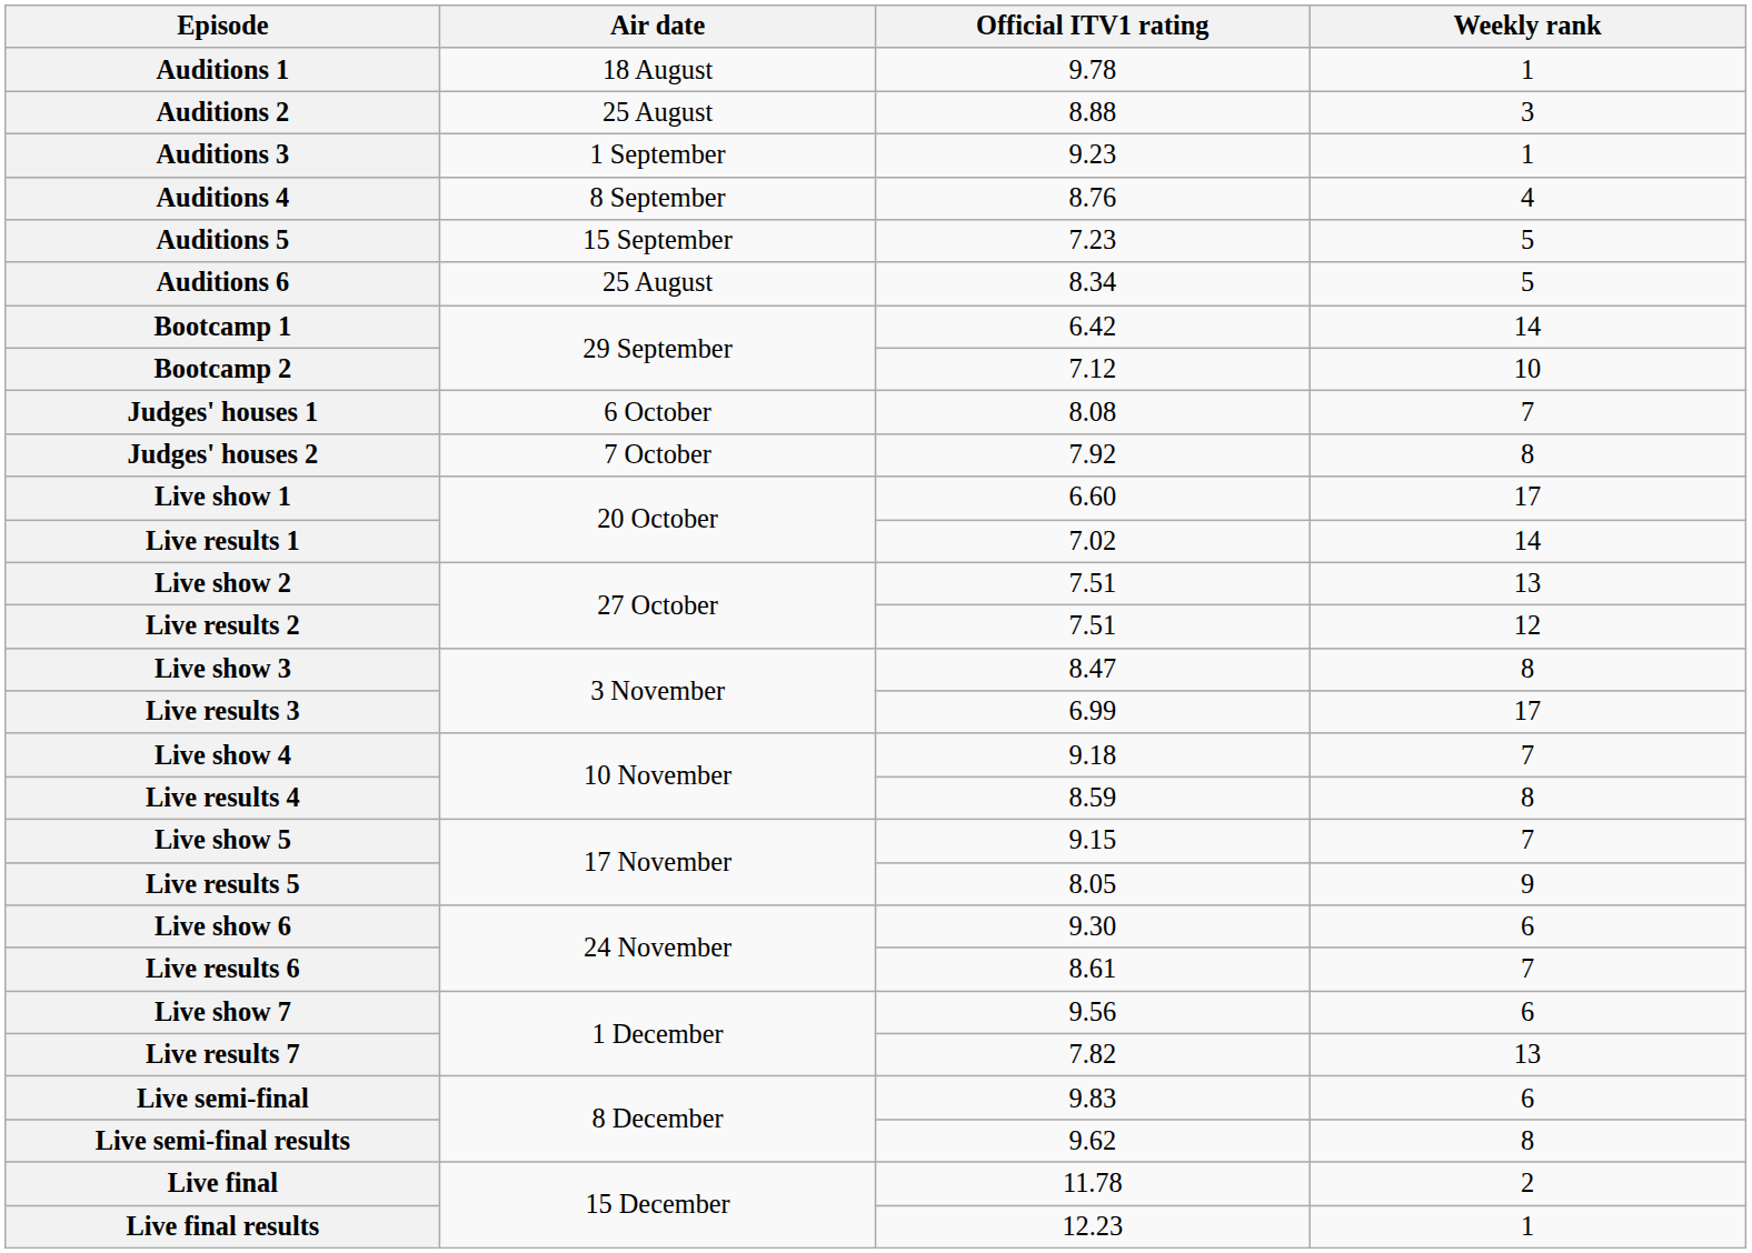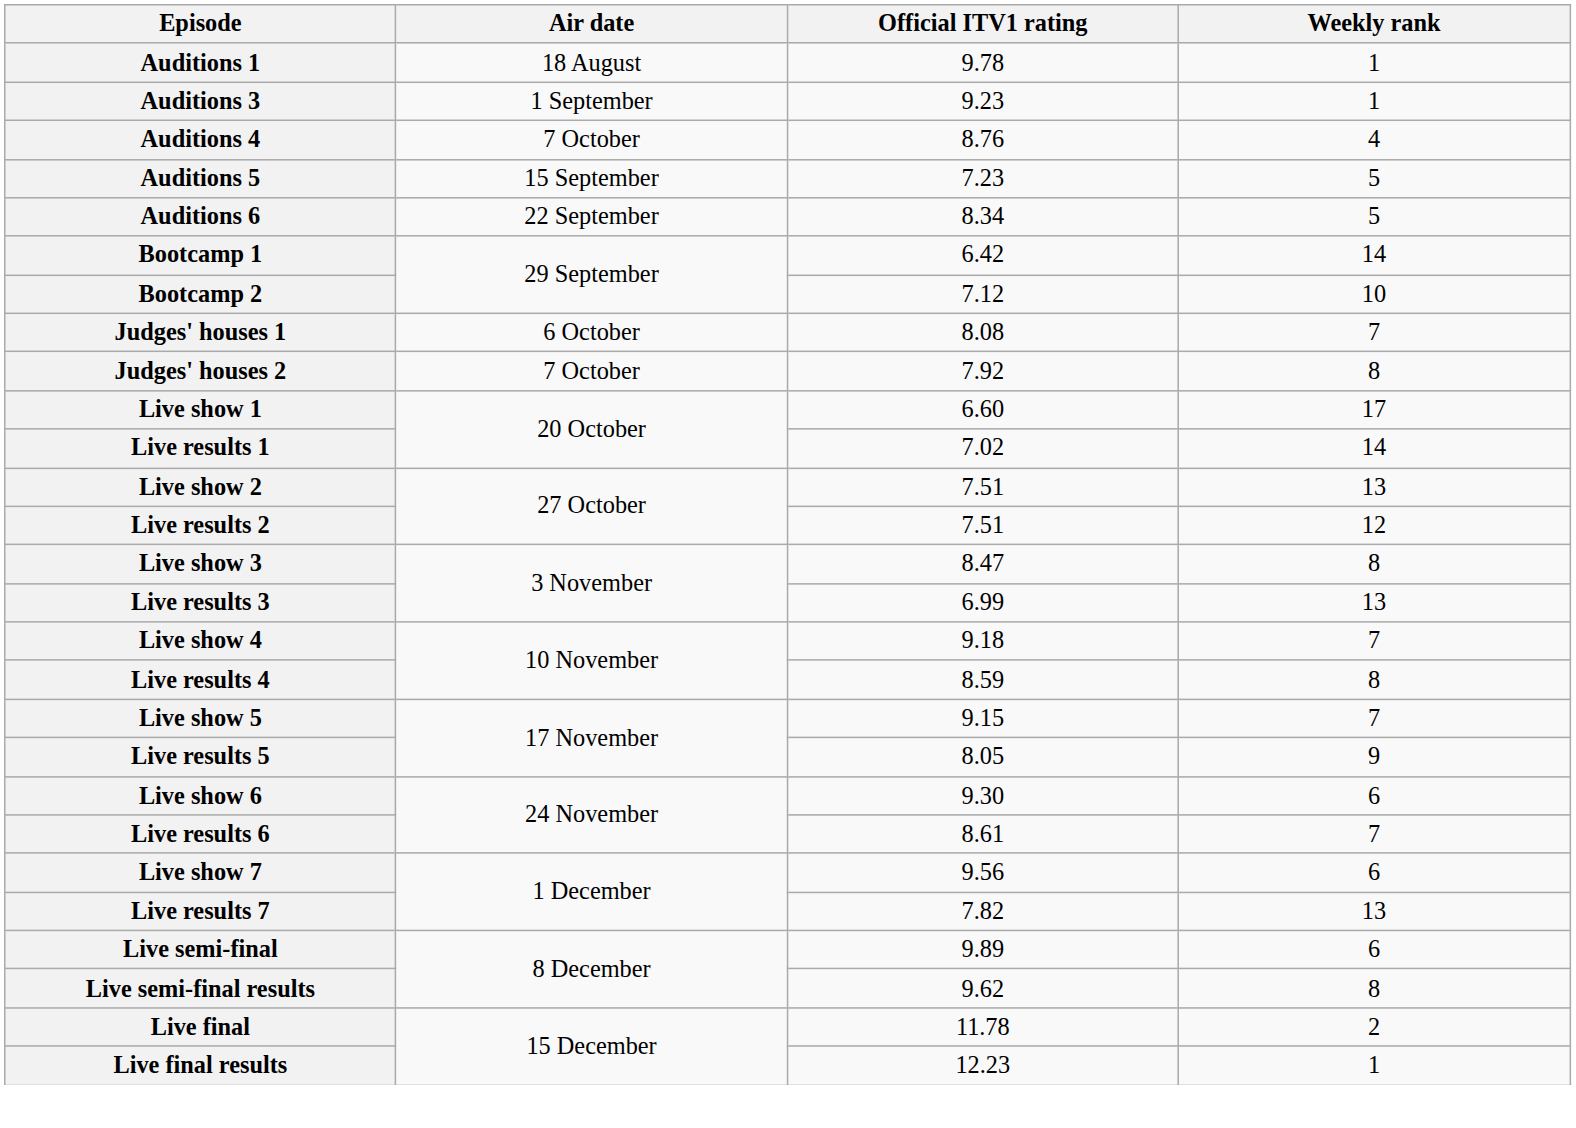 <table class="wikitable sortable" style="text-align:center">
 <tr>
 <th scope="col" style="width:250px;">Episode</th>
 <th scope="col" style="width:250px;">Air date</th>
 <th scope="col" style="width:250px;">Official ITV1 rating</th>
 <th scope="col" style="width:250px;">Weekly rank</th>
 </tr>
 <tr>
 <th scope="row">Auditions 1</th>
 <td>18 August</td>
 <td>9.78</td>
 <td>1</td>
 </tr>
 <tr>
-<th scope="row">Auditions 2</th>
-<td>25 August</td>
-<td>8.88</td>
-<td>3</td>
-</tr>
-<tr>
 <th scope="row">Auditions 3</th>
 <td>1 September</td>
 <td>9.23</td>
 <td>1</td>
 </tr>
 <tr>
 <th scope="row">Auditions 4</th>
-<td>8 September</td>
+<td>7 October</td>
 <td>8.76</td>
 <td>4</td>
 </tr>
 <tr>
 <th scope="row">Auditions 5</th>
 <td>15 September</td>
 <td>7.23</td>
 <td>5</td>
 </tr>
 <tr>
 <th scope="row">Auditions 6</th>
-<td>25 August</td>
+<td>22 September</td>
 <td>8.34</td>
 <td>5</td>
 </tr>
 <tr>
 <th scope="row">Bootcamp 1</th>
 <td rowspan="2">29 September</td>
 <td>6.42</td>
 <td>14</td>
 </tr>
 <tr>
 <th scope="row">Bootcamp 2</th>
 <td>7.12</td>
 <td>10</td>
 </tr>
 <tr>
 <th scope="row">Judges' houses 1</th>
 <td>6 October</td>
 <td>8.08</td>
 <td>7</td>
 </tr>
 <tr>
 <th scope="row">Judges' houses 2</th>
 <td>7 October</td>
 <td>7.92</td>
 <td>8</td>
 </tr>
 <tr>
 <th scope="row">Live show 1</th>
 <td rowspan="2">20 October</td>
 <td>6.60</td>
 <td>17</td>
 </tr>
 <tr>
 <th scope="row">Live results 1</th>
 <td>7.02</td>
 <td>14</td>
 </tr>
 <tr>
 <th scope="row">Live show 2</th>
 <td rowspan="2">27 October</td>
 <td>7.51</td>
 <td>13</td>
 </tr>
 <tr>
 <th scope="row">Live results 2</th>
 <td>7.51</td>
 <td>12</td>
 </tr>
 <tr>
 <th scope="row">Live show 3</th>
 <td rowspan="2">3 November</td>
 <td>8.47</td>
 <td>8</td>
 </tr>
 <tr>
 <th scope="row">Live results 3</th>
 <td>6.99</td>
-<td>17</td>
+<td>13</td>
 </tr>
 <tr>
 <th scope="row">Live show 4</th>
 <td rowspan="2">10 November</td>
 <td>9.18</td>
 <td>7</td>
 </tr>
 <tr>
 <th scope="row">Live results 4</th>
 <td>8.59</td>
 <td>8</td>
 </tr>
 <tr>
 <th scope="row">Live show 5</th>
 <td rowspan="2">17 November</td>
 <td>9.15</td>
 <td>7</td>
 </tr>
 <tr>
 <th scope="row">Live results 5</th>
 <td>8.05</td>
 <td>9</td>
 </tr>
 <tr>
 <th scope="row">Live show 6</th>
 <td rowspan="2">24 November</td>
 <td>9.30</td>
 <td>6</td>
 </tr>
 <tr>
 <th scope="row">Live results 6</th>
 <td>8.61</td>
 <td>7</td>
 </tr>
 <tr>
 <th scope="row">Live show 7</th>
 <td rowspan="2">1 December</td>
 <td>9.56</td>
 <td>6</td>
 </tr>
 <tr>
 <th scope="row">Live results 7</th>
 <td>7.82</td>
 <td>13</td>
 </tr>
 <tr>
 <th scope="row">Live semi-final</th>
 <td rowspan="2">8 December</td>
-<td>9.83</td>
+<td>9.89</td>
 <td>6</td>
 </tr>
 <tr>
 <th scope="row">Live semi-final results</th>
 <td>9.62</td>
 <td>8</td>
 </tr>
 <tr>
 <th scope="row">Live final</th>
 <td rowspan="2">15 December</td>
 <td>11.78</td>
 <td>2</td>
 </tr>
 <tr>
 <th scope="row">Live final results</th>
 <td>12.23</td>
 <td>1</td>
 </tr>
 </table>
